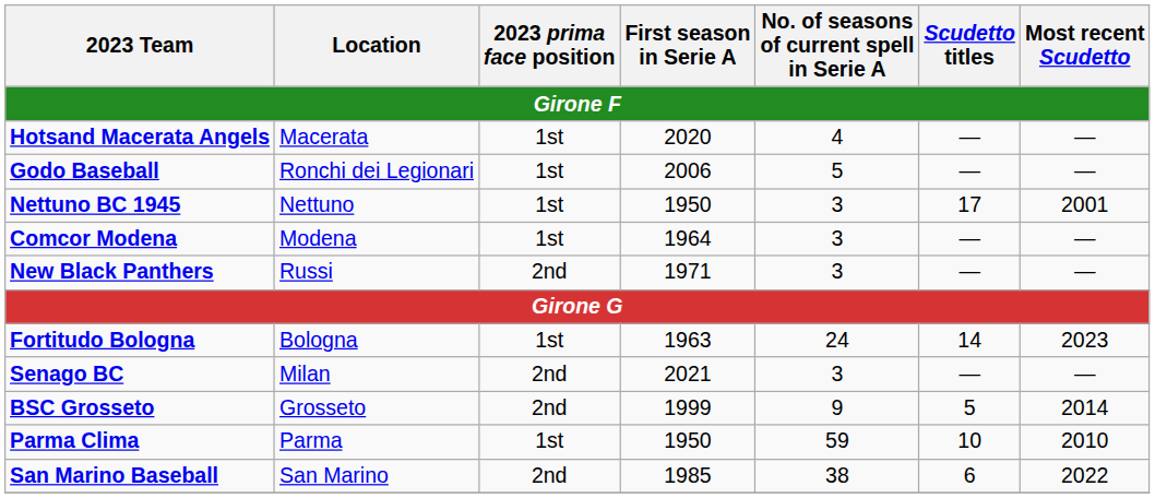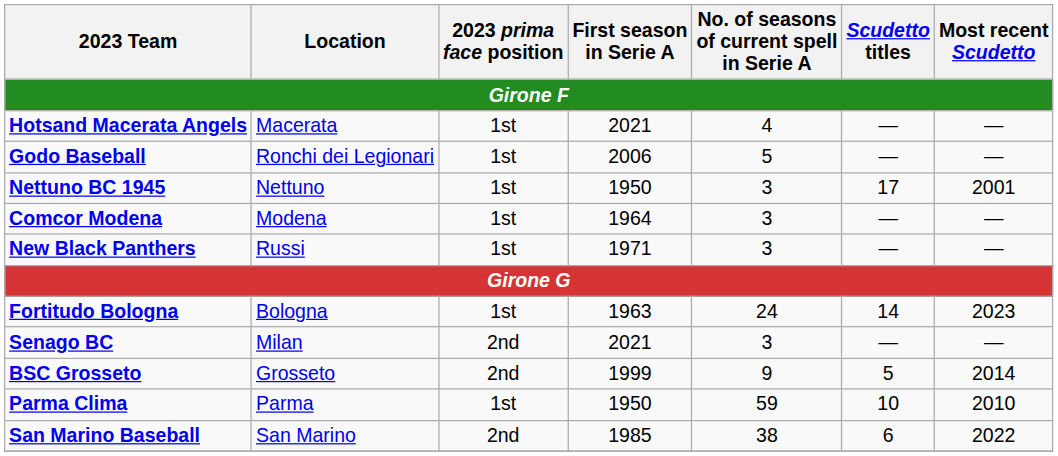 <table class="wikitable sortable">
 <tr>
 <th>2023 Team</th>
 <th>Location</th>
 <th>2023 <em>prima</em><br><em>face</em> position<br></th>
 <th>First season<br>in Serie A</th>
 <th>No. of seasons<br>of current spell<br>in Serie A </th>
 <th><em><a href='#'>Scudetto</a></em><br>titles</th>
 <th>Most recent<br><em><a href='#'>Scudetto</a></em></th>
 </tr>
 <tr>
 <th colspan="9" style="background:ForestGreen; color:white;"><em>Girone F</em></th>
 </tr>
 <tr>
 <td><strong><a href='#'>Hotsand Macerata Angels</a></strong></td>
 <td> <a href='#'>Macerata</a></td>
 <td style="text-align:center">1st </td>
-<td style="text-align:center">2020</td>
+<td style="text-align:center">2021</td>
 <td style="text-align:center">4</td>
 <td style="text-align:center">—</td>
 <td style="text-align:center">—</td>
 </tr>
 <tr>
 <td><strong><a href='#'>Godo Baseball</a></strong></td>
 <td> <a href='#'>Ronchi dei Legionari</a></td>
 <td style="text-align:center">1st </td>
 <td style="text-align:center">2006</td>
 <td style="text-align:center">5</td>
 <td style="text-align:center">—</td>
 <td style="text-align:center">—</td>
 </tr>
 <tr>
 <td><strong><a href='#'>Nettuno BC 1945</a></strong></td>
 <td> <a href='#'>Nettuno</a></td>
 <td style="text-align:center">1st </td>
 <td style="text-align:center">1950</td>
 <td style="text-align:center">3</td>
 <td style="text-align:center">17</td>
 <td style="text-align:center">2001</td>
 </tr>
 <tr>
 <td><strong><a href='#'>Comcor Modena</a></strong></td>
 <td> <a href='#'>Modena</a></td>
 <td style="text-align:center">1st </td>
 <td style="text-align:center">1964</td>
 <td style="text-align:center">3</td>
 <td style="text-align:center">—</td>
 <td style="text-align:center">—</td>
 </tr>
 <tr>
 <td><strong><a href='#'>New Black Panthers</a></strong></td>
 <td> <a href='#'>Russi</a></td>
-<td style="text-align:center">2nd </td>
+<td style="text-align:center">1st </td>
 <td style="text-align:center">1971</td>
 <td style="text-align:center">3</td>
 <td style="text-align:center">—</td>
 <td style="text-align:center">—</td>
 </tr>
 <tr>
 <th colspan="9" style="background:#d63334; color:white;"><em>Girone G</em></th>
 </tr>
 <tr>
 <td><strong><a href='#'>Fortitudo Bologna</a></strong></td>
 <td> <a href='#'>Bologna</a></td>
 <td style="text-align:center">1st </td>
 <td style="text-align:center">1963</td>
 <td style="text-align:center">24</td>
 <td style="text-align:center">14</td>
 <td style="text-align:center">2023</td>
 </tr>
 <tr>
 <td><strong><a href='#'>Senago BC</a></strong></td>
 <td> <a href='#'>Milan</a></td>
 <td style="text-align:center">2nd </td>
 <td style="text-align:center">2021</td>
 <td style="text-align:center">3</td>
 <td style="text-align:center">—</td>
 <td style="text-align:center">—</td>
 </tr>
 <tr>
 <td><strong><a href='#'>BSC Grosseto</a></strong></td>
 <td> <a href='#'>Grosseto</a></td>
 <td style="text-align:center">2nd </td>
 <td style="text-align:center">1999</td>
 <td style="text-align:center">9</td>
 <td style="text-align:center">5</td>
 <td style="text-align:center">2014</td>
 </tr>
 <tr>
 <td><strong><a href='#'>Parma Clima</a></strong></td>
 <td> <a href='#'>Parma</a></td>
 <td style="text-align:center">1st </td>
 <td style="text-align:center">1950</td>
 <td style="text-align:center">59</td>
 <td style="text-align:center">10</td>
 <td style="text-align:center">2010</td>
 </tr>
 <tr>
 <td><strong><a href='#'>San Marino Baseball</a></strong></td>
 <td> <a href='#'>San Marino</a></td>
 <td style="text-align:center">2nd </td>
 <td style="text-align:center">1985</td>
 <td style="text-align:center">38</td>
 <td style="text-align:center">6</td>
 <td style="text-align:center">2022</td>
 </tr>
 <tr>
 </tr>
 </table>
